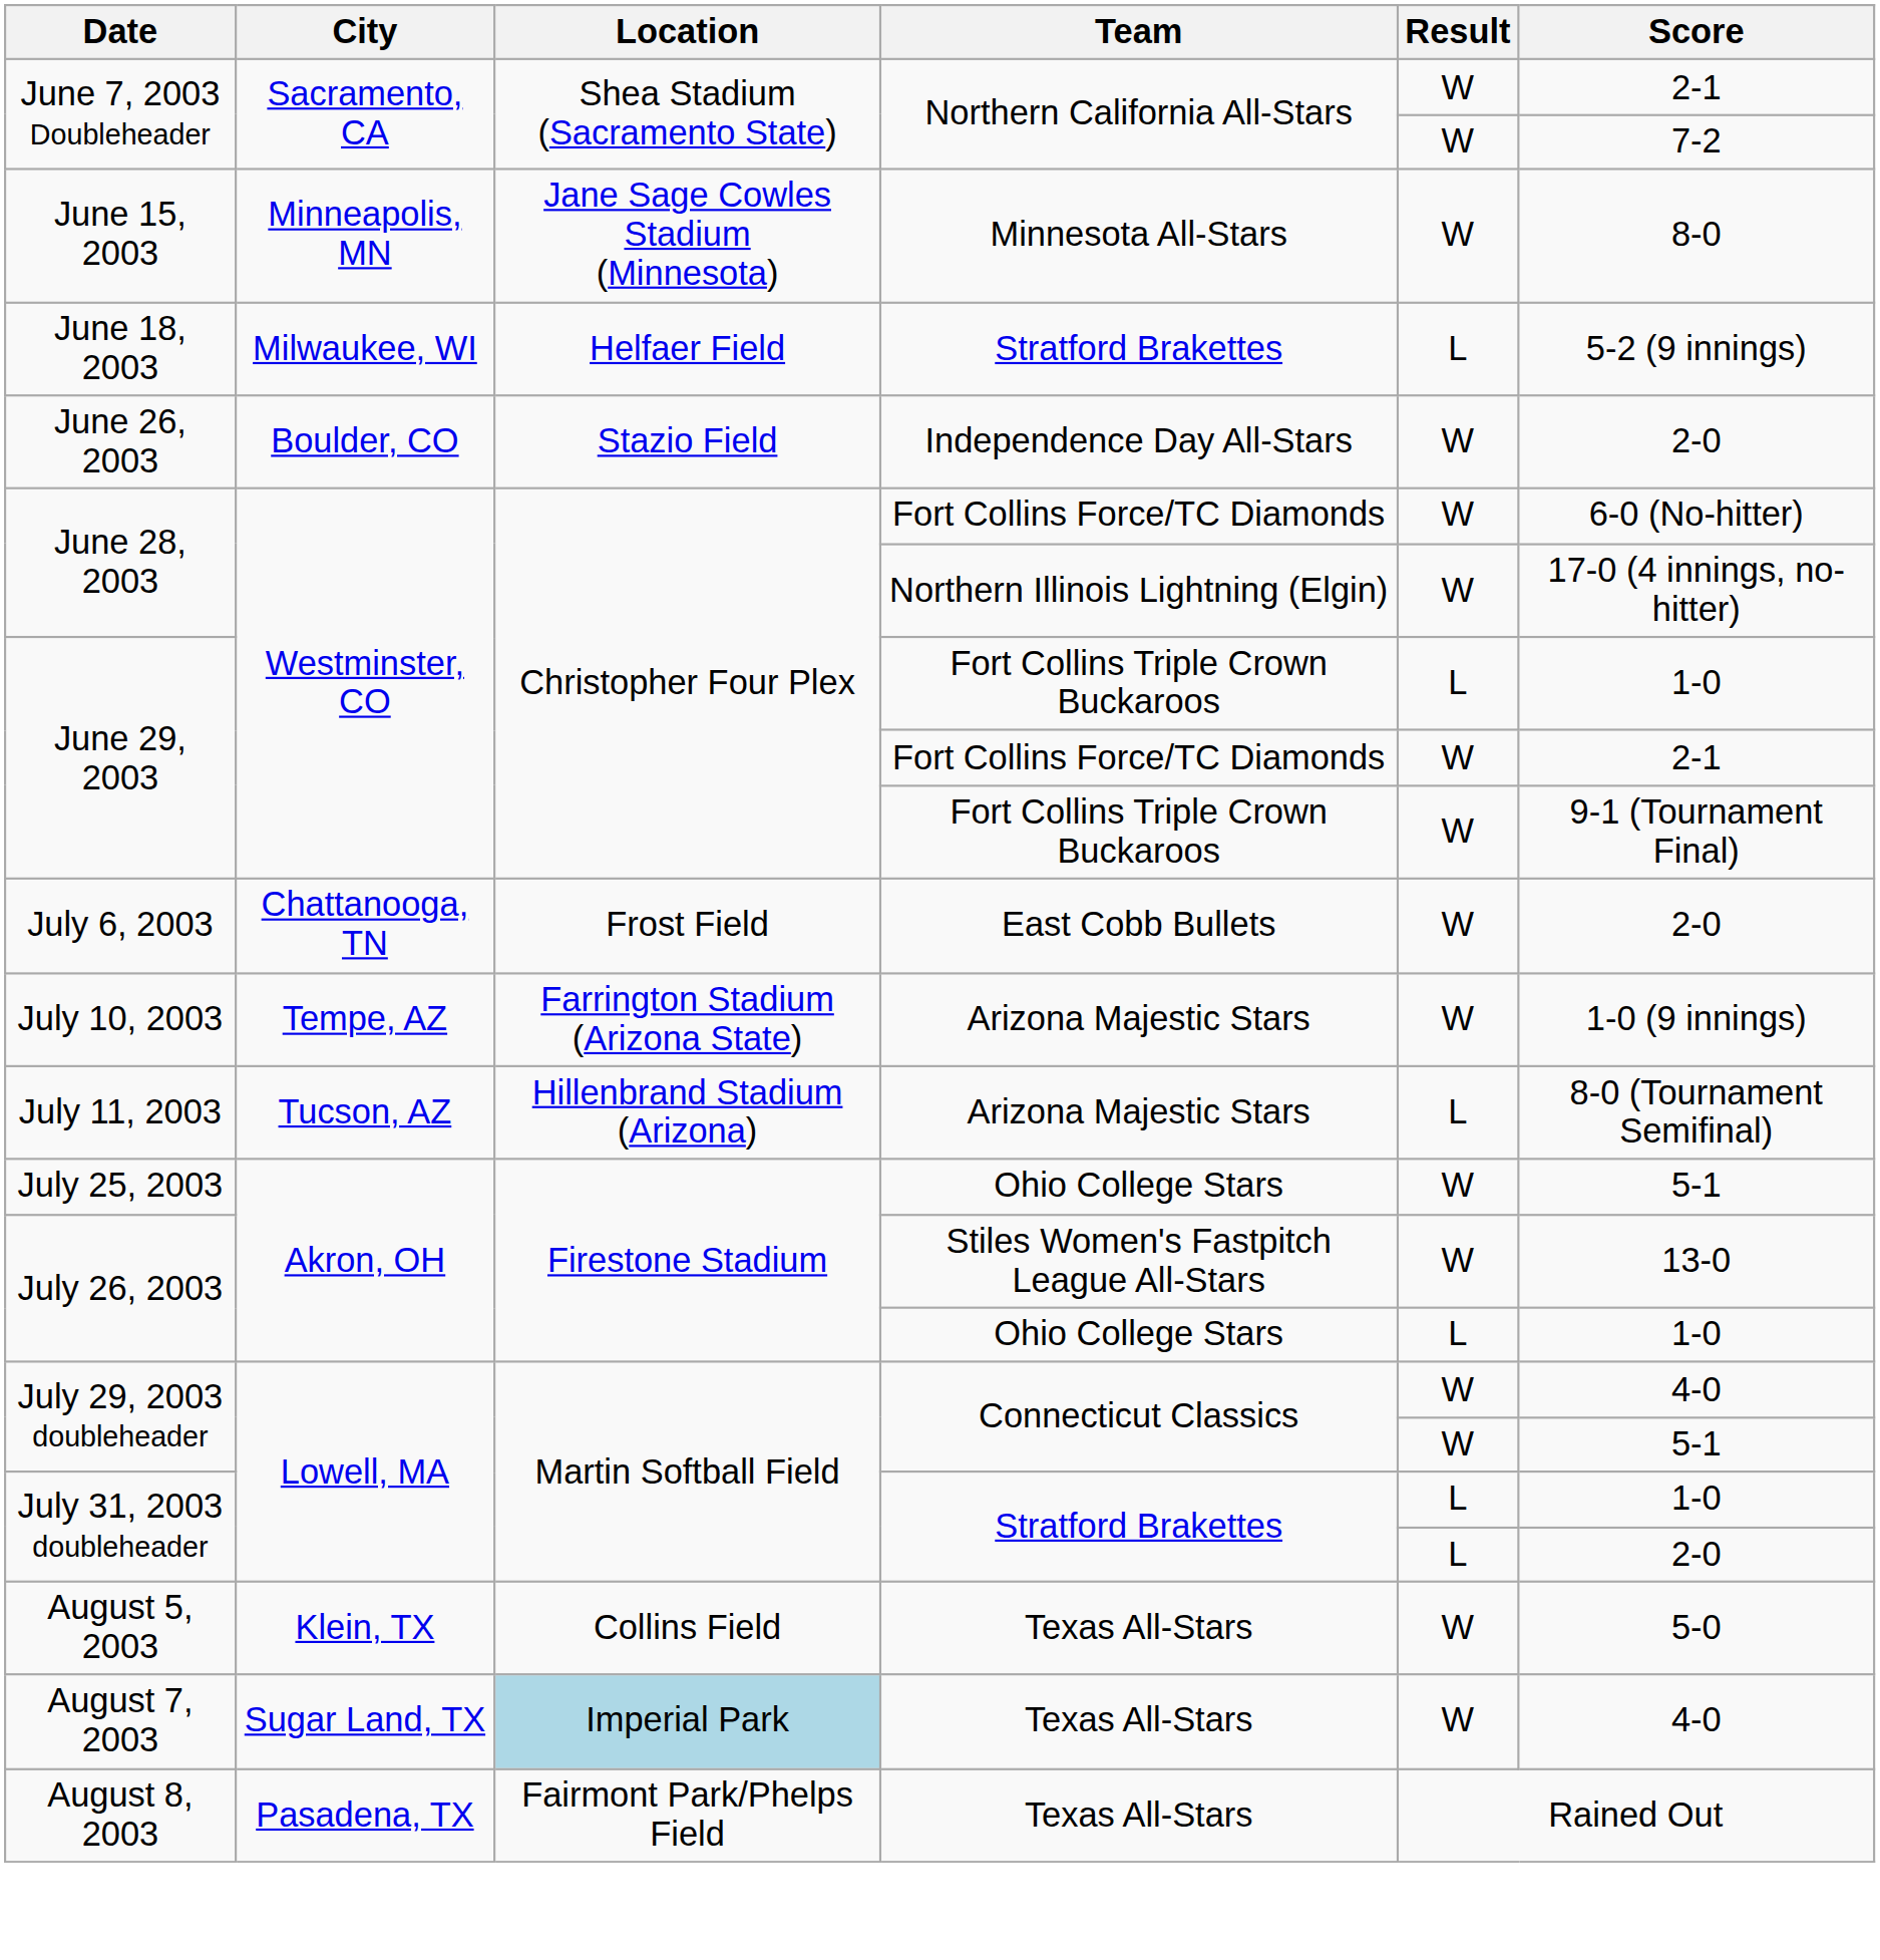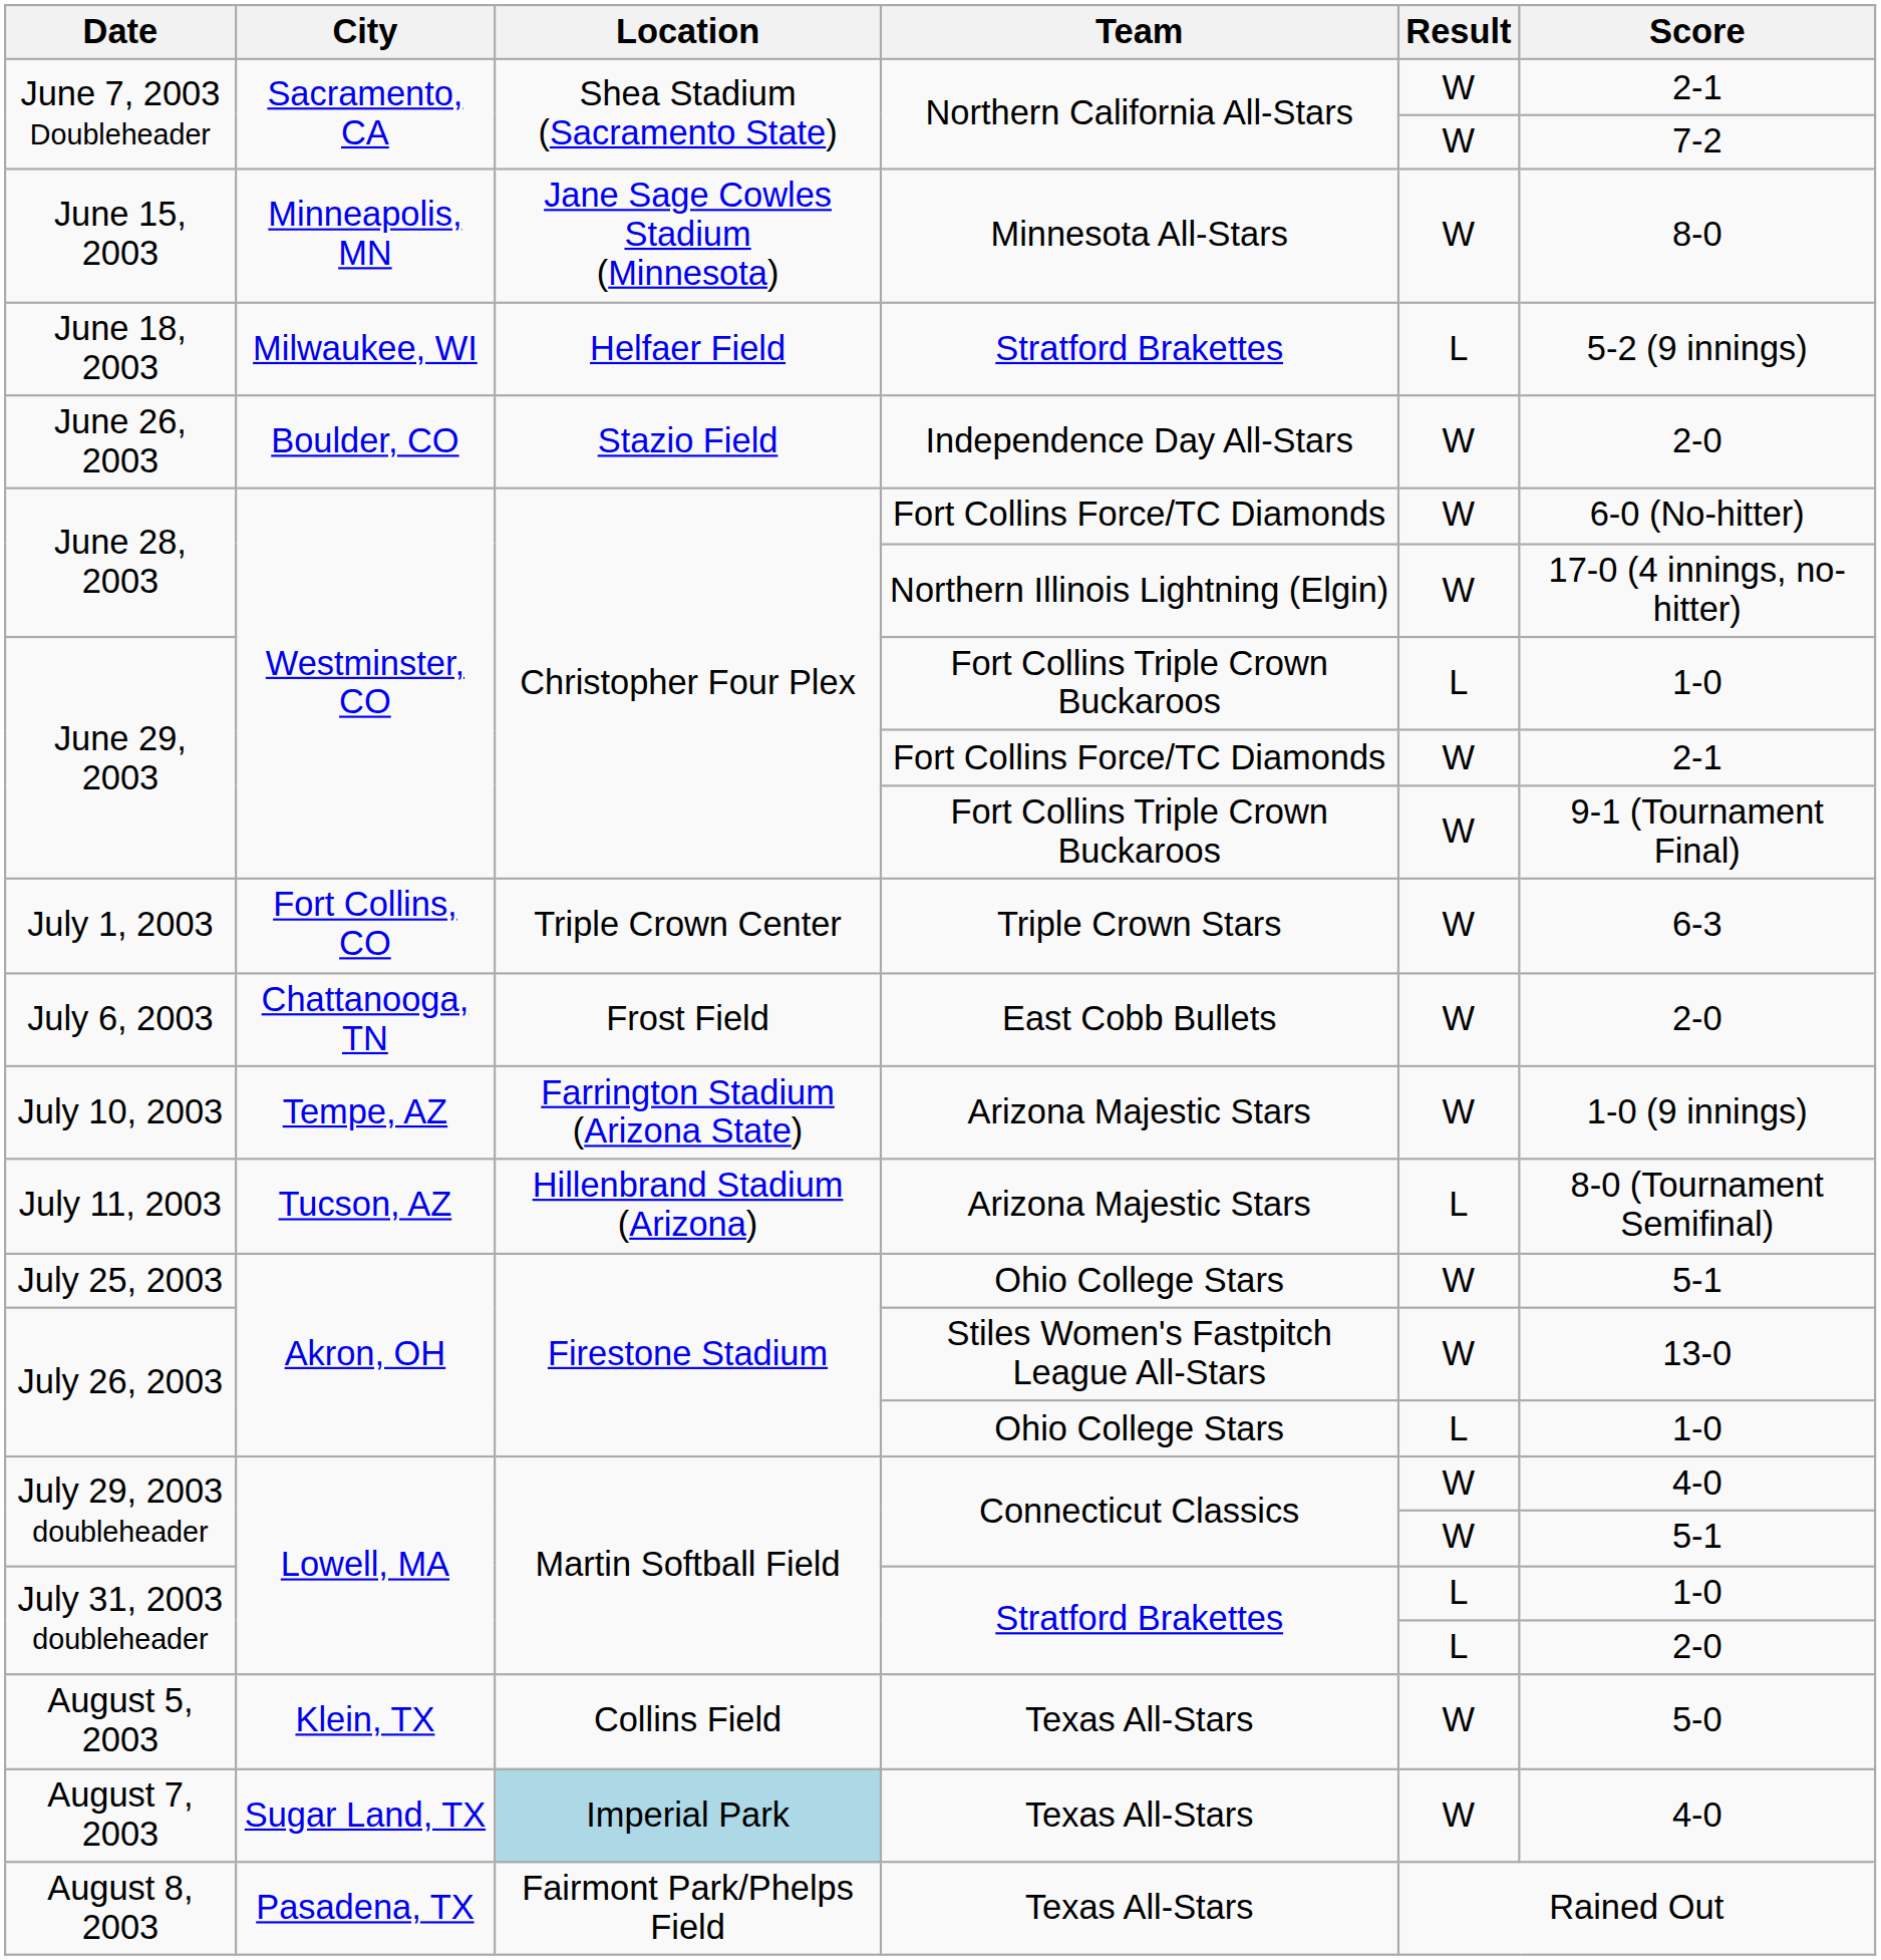 <table class="wikitable" style="text-align:center">
 <tr>
 <th>Date</th>
 <th>City</th>
 <th>Location</th>
 <th>Team</th>
 <th>Result</th>
 <th>Score</th>
 </tr>
 <tr>
 <td rowspan="2">June 7, 2003<br><small>Doubleheader</small></td>
 <td rowspan="2"><a href='#'>Sacramento, CA</a></td>
 <td rowspan="2">Shea Stadium<br>(<a href='#'>Sacramento State</a>)</td>
 <td rowspan="2">Northern California All-Stars</td>
 <td>W</td>
 <td>2-1</td>
 </tr>
 <tr>
 <td>W</td>
 <td>7-2</td>
 </tr>
 <tr>
 <td>June 15, 2003</td>
 <td><a href='#'>Minneapolis, MN</a></td>
 <td><a href='#'>Jane Sage Cowles Stadium</a><br> (<a href='#'>Minnesota</a>)</td>
 <td>Minnesota All-Stars</td>
 <td>W</td>
 <td>8-0</td>
 </tr>
 <tr>
 <td>June 18, 2003</td>
 <td><a href='#'>Milwaukee, WI</a></td>
 <td><a href='#'>Helfaer Field</a></td>
 <td><a href='#'>Stratford Brakettes</a></td>
 <td>L</td>
 <td>5-2 (9 innings)</td>
 </tr>
 <tr>
 <td>June 26, 2003</td>
 <td><a href='#'>Boulder, CO</a></td>
 <td><a href='#'>Stazio Field</a></td>
 <td>Independence Day All-Stars</td>
 <td>W</td>
 <td>2-0</td>
 </tr>
 <tr>
 <td rowspan=2>June 28, 2003</td>
 <td rowspan=5><a href='#'>Westminster, CO</a></td>
 <td rowspan=5>Christopher Four Plex</td>
 <td>Fort Collins Force/TC Diamonds</td>
 <td>W</td>
 <td>6-0 (No-hitter)</td>
 </tr>
 <tr>
 <td>Northern Illinois Lightning (Elgin)</td>
 <td>W</td>
 <td>17-0 (4 innings, no-hitter)</td>
 </tr>
 <tr>
 <td rowspan=3>June 29, 2003</td>
 <td>Fort Collins Triple Crown Buckaroos</td>
 <td>L</td>
 <td>1-0</td>
 </tr>
 <tr>
 <td>Fort Collins Force/TC Diamonds</td>
 <td>W</td>
 <td>2-1</td>
 </tr>
 <tr>
 <td>Fort Collins Triple Crown Buckaroos</td>
 <td>W</td>
 <td>9-1 (Tournament Final)</td>
+</tr>
+<tr>
+<td>July 1, 2003</td>
+<td><a href='#'>Fort Collins, CO</a></td>
+<td>Triple Crown Center</td>
+<td>Triple Crown Stars</td>
+<td>W</td>
+<td>6-3</td>
 </tr>
 <tr>
 <td>July 6, 2003</td>
 <td><a href='#'>Chattanooga, TN</a></td>
 <td>Frost Field</td>
 <td>East Cobb Bullets</td>
 <td>W</td>
 <td>2-0</td>
 </tr>
 <tr>
 <td>July 10, 2003</td>
 <td><a href='#'>Tempe, AZ</a></td>
 <td><a href='#'>Farrington Stadium</a><br> (<a href='#'>Arizona State</a>)</td>
 <td>Arizona Majestic Stars</td>
 <td>W</td>
 <td>1-0 (9 innings)</td>
 </tr>
 <tr>
 <td>July 11, 2003</td>
 <td><a href='#'>Tucson, AZ</a></td>
 <td><a href='#'>Hillenbrand Stadium</a> (<a href='#'>Arizona</a>)</td>
 <td>Arizona Majestic Stars</td>
 <td>L</td>
 <td>8-0 (Tournament Semifinal)</td>
 </tr>
 <tr>
 <td>July 25, 2003</td>
 <td rowspan=3><a href='#'>Akron, OH</a></td>
 <td rowspan=3><a href='#'>Firestone Stadium</a></td>
 <td>Ohio College Stars</td>
 <td>W</td>
 <td>5-1</td>
 </tr>
 <tr>
 <td rowspan=2>July 26, 2003</td>
 <td>Stiles Women's Fastpitch League All-Stars</td>
 <td>W</td>
 <td>13-0</td>
 </tr>
 <tr>
 <td>Ohio College Stars</td>
 <td>L</td>
 <td>1-0</td>
 </tr>
 <tr>
 <td rowspan=2>July 29, 2003<br><small>doubleheader</small></td>
 <td rowspan=4><a href='#'>Lowell, MA</a></td>
 <td rowspan=4>Martin Softball Field</td>
 <td rowspan=2>Connecticut Classics</td>
 <td>W</td>
 <td>4-0</td>
 </tr>
 <tr>
 <td>W</td>
 <td>5-1</td>
 </tr>
 <tr>
 <td rowspan=2>July 31, 2003<br><small>doubleheader</small></td>
 <td rowspan=2><a href='#'>Stratford Brakettes</a></td>
 <td>L</td>
 <td>1-0</td>
 </tr>
 <tr>
 <td>L</td>
 <td>2-0</td>
 </tr>
 <tr>
 <td>August 5, 2003</td>
 <td><a href='#'>Klein, TX</a></td>
 <td>Collins Field</td>
 <td>Texas All-Stars</td>
 <td>W</td>
 <td>5-0</td>
 </tr>
 <tr>
 <td>August 7, 2003</td>
 <td><a href='#'>Sugar Land, TX</a></td>
 <td style="background: lightblue;">Imperial Park</td>
 <td>Texas All-Stars</td>
 <td>W</td>
 <td>4-0</td>
 </tr>
 <tr>
 <td>August 8, 2003</td>
 <td><a href='#'>Pasadena, TX</a></td>
 <td>Fairmont Park/Phelps Field</td>
 <td>Texas All-Stars</td>
 <td colspan=2>Rained Out</td>
 </tr>
 </table>
